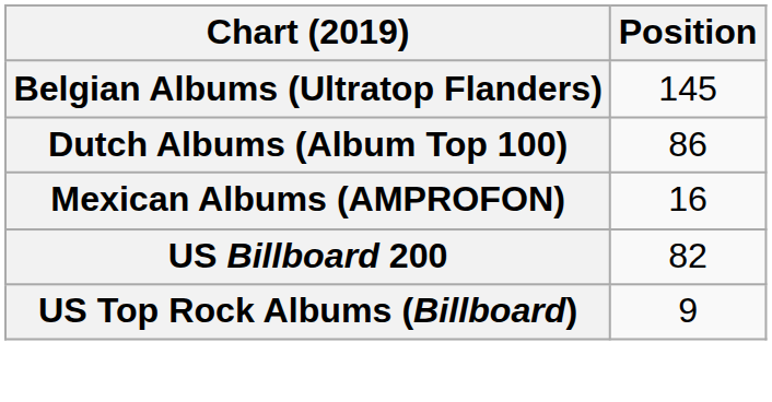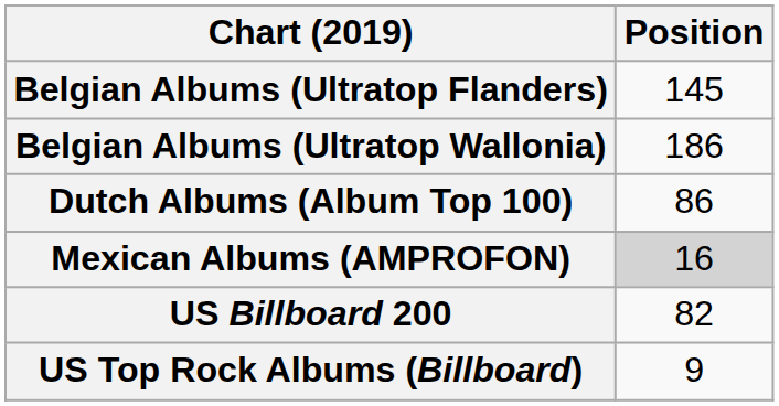 <table class="wikitable sortable plainrowheaders" style="text-align:center">
 <tr>
 <th scope="col">Chart (2019)</th>
 <th scope="col">Position</th>
 </tr>
 <tr>
 <th scope="row">Belgian Albums (Ultratop Flanders)</th>
 <td>145</td>
 </tr>
 <tr>
+<th scope="row">Belgian Albums (Ultratop Wallonia)</th>
+<td>186</td>
+</tr>
+<tr>
 <th scope="row">Dutch Albums (Album Top 100)</th>
 <td>86</td>
 </tr>
 <tr>
 <th scope="row">Mexican Albums (AMPROFON)</th>
-<td>16</td>
+<td style="background: lightgrey;">16</td>
 </tr>
 <tr>
 <th scope="row">US <em>Billboard</em> 200</th>
 <td>82</td>
 </tr>
 <tr>
 <th scope="row">US Top Rock Albums (<em>Billboard</em>)</th>
 <td>9</td>
 </tr>
 </table>
